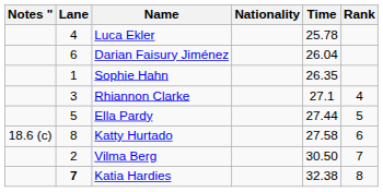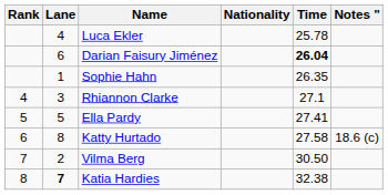 <table class='wikitable sortable'  style='text-align:center'>
 <tr>
-<th>Notes "</th>
+<th>Rank</th>
 <th>Lane</th>
 <th>Name</th>
 <th>Nationality</th>
 <th>Time</th>
-<th>Rank</th>
+<th>Notes "</th>
 </tr>
 <tr>
-<td><strong></strong></td>
+<td></td>
 <td>4</td>
 <td align=left><a href='#'>Luca Ekler</a></td>
 <td align=left></td>
 <td>25.78</td>
-<td></td>
+<td><strong></strong></td>
 </tr>
 <tr>
-<td><strong></strong></td>
+<td></td>
 <td>6</td>
 <td align=left><a href='#'>Darian Faisury Jiménez</a></td>
 <td align=left></td>
-<td>26.04</td>
-<td></td>
+<td><strong>26.04</strong></td>
+<td><strong></strong></td>
 </tr>
 <tr>
-<td><strong></strong></td>
+<td></td>
 <td>1</td>
 <td align=left><a href='#'>Sophie Hahn</a></td>
 <td align=left></td>
 <td>26.35</td>
-<td></td>
+<td><strong></strong></td>
 </tr>
 <tr>
-<td></td>
+<td>4</td>
 <td>3</td>
 <td align=left><a href='#'>Rhiannon Clarke </a></td>
 <td align=left></td>
 <td>27.1</td>
-<td>4</td>
+<td></td>
 </tr>
 <tr>
-<td></td>
+<td>5</td>
 <td>5</td>
 <td align=left><a href='#'>Ella  Pardy</a></td>
 <td align=left></td>
-<td>27.44</td>
-<td>5</td>
+<td>27.41</td>
+<td></td>
 </tr>
 <tr>
-<td>18.6 (c)</td>
+<td>6</td>
 <td>8</td>
 <td align=left><a href='#'>Katty  Hurtado</a></td>
 <td align=left></td>
 <td>27.58</td>
-<td>6</td>
+<td>18.6 (c)</td>
 </tr>
 <tr>
-<td><strong></strong></td>
+<td>7</td>
 <td>2</td>
 <td align=left><a href='#'>Vilma Berg </a></td>
 <td align=left></td>
 <td>30.50</td>
-<td>7</td>
+<td><strong></strong></td>
 </tr>
 <tr>
-<td></td>
+<td>8</td>
 <td><strong>7</strong></td>
 <td align=left><a href='#'>Katia Hardies  </a></td>
 <td align=left></td>
 <td>32.38</td>
-<td>8</td>
+<td></td>
 </tr>
 </table>
